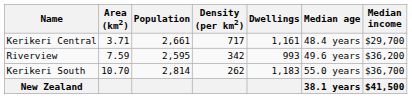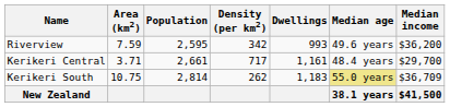 <table class="wikitable">
 <tr>
 <th>Name</th>
 <th>Area<br>(km<sup>2</sup>)</th>
 <th>Population</th>
 <th>Density<br>(per km<sup>2</sup>)</th>
 <th>Dwellings</th>
 <th>Median age</th>
 <th>Median<br>income</th>
 </tr>
 <tr>
+<td>Riverview</td>
+<td style="text-align:right;">7.59</td>
+<td style="text-align:right;">2,595</td>
+<td style="text-align:right;">342</td>
+<td style="text-align:right;">993</td>
+<td>49.6 years</td>
+<td>$36,200</td>
+</tr>
+<tr>
 <td>Kerikeri Central</td>
 <td style="text-align:right;">3.71</td>
 <td style="text-align:right;">2,661</td>
 <td style="text-align:right;">717</td>
 <td style="text-align:right;">1,161</td>
 <td>48.4 years</td>
 <td>$29,700</td>
 </tr>
 <tr>
-<td>Riverview</td>
-<td style="text-align:right;">7.59</td>
-<td style="text-align:right;">2,595</td>
-<td style="text-align:right;">342</td>
-<td style="text-align:right;">993</td>
-<td>49.6 years</td>
-<td>$36,200</td>
-</tr>
-<tr>
 <td>Kerikeri South</td>
-<td style="text-align:right;">10.70</td>
+<td style="text-align:right;">10.75</td>
 <td style="text-align:right;">2,814</td>
 <td style="text-align:right;">262</td>
 <td style="text-align:right;">1,183</td>
-<td>55.0 years</td>
-<td>$36,700</td>
+<td style="background: khaki;">55.0 years</td>
+<td>$36,709</td>
 </tr>
 <tr>
 <th>New Zealand</th>
 <th></th>
 <th></th>
 <th></th>
 <th></th>
 <th>38.1 years</th>
 <th style="text-align:left;">$41,500</th>
 </tr>
 </table>
